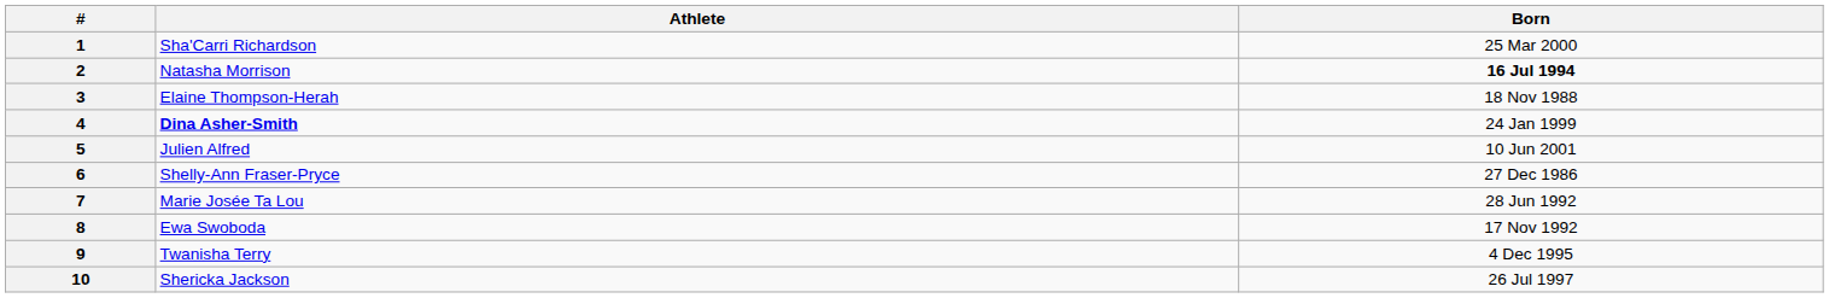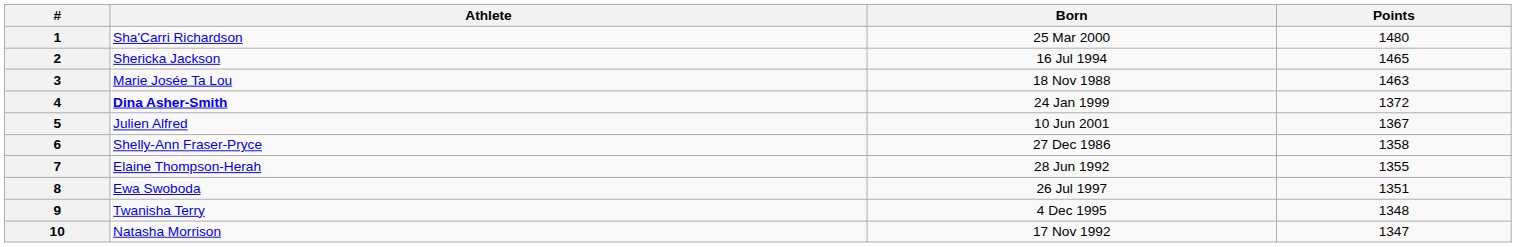 <table class="wikitable" width=80% style="font-size:90%; text-align:center;">
 <tr>
 <th>#</th>
 <th>Athlete</th>
 <th>Born</th>
+<th>Points</th>
 </tr>
 <tr>
 <th>1</th>
 <td align=left> <a href='#'>Sha'Carri Richardson</a></td>
 <td>25 Mar 2000</td>
+<td>1480</td>
 </tr>
 <tr>
 <th>2</th>
-<td align=left> <a href='#'>Natasha Morrison</a></td>
-<td><strong>16 Jul 1994</strong></td>
+<td align=left> <a href='#'>Shericka Jackson</a></td>
+<td>16 Jul 1994</td>
+<td>1465</td>
 </tr>
 <tr>
 <th>3</th>
-<td align=left> <a href='#'>Elaine Thompson-Herah</a></td>
+<td align=left> <a href='#'>Marie Josée Ta Lou</a></td>
 <td>18 Nov 1988</td>
+<td>1463</td>
 </tr>
 <tr>
 <th>4</th>
 <td align=left><strong> <a href='#'>Dina Asher-Smith</a></strong></td>
 <td>24 Jan 1999</td>
+<td>1372</td>
 </tr>
 <tr>
 <th>5</th>
 <td align=left> <a href='#'>Julien Alfred</a></td>
 <td>10 Jun 2001</td>
+<td>1367</td>
 </tr>
 <tr>
 <th>6</th>
 <td align=left> <a href='#'>Shelly-Ann Fraser-Pryce</a></td>
 <td>27 Dec 1986</td>
+<td>1358</td>
 </tr>
 <tr>
 <th>7</th>
-<td align=left> <a href='#'>Marie Josée Ta Lou</a></td>
+<td align=left> <a href='#'>Elaine Thompson-Herah</a></td>
 <td>28 Jun 1992</td>
+<td>1355</td>
 </tr>
 <tr>
 <th>8</th>
 <td align=left> <a href='#'>Ewa Swoboda</a></td>
-<td>17 Nov 1992</td>
+<td>26 Jul 1997</td>
+<td>1351</td>
 </tr>
 <tr>
 <th>9</th>
 <td align=left> <a href='#'>Twanisha Terry</a></td>
 <td>4 Dec 1995</td>
+<td>1348</td>
 </tr>
 <tr>
 <th>10</th>
-<td align=left> <a href='#'>Shericka Jackson</a></td>
-<td>26 Jul 1997</td>
+<td align=left> <a href='#'>Natasha Morrison</a></td>
+<td>17 Nov 1992</td>
+<td>1347</td>
 </tr>
 </table>
